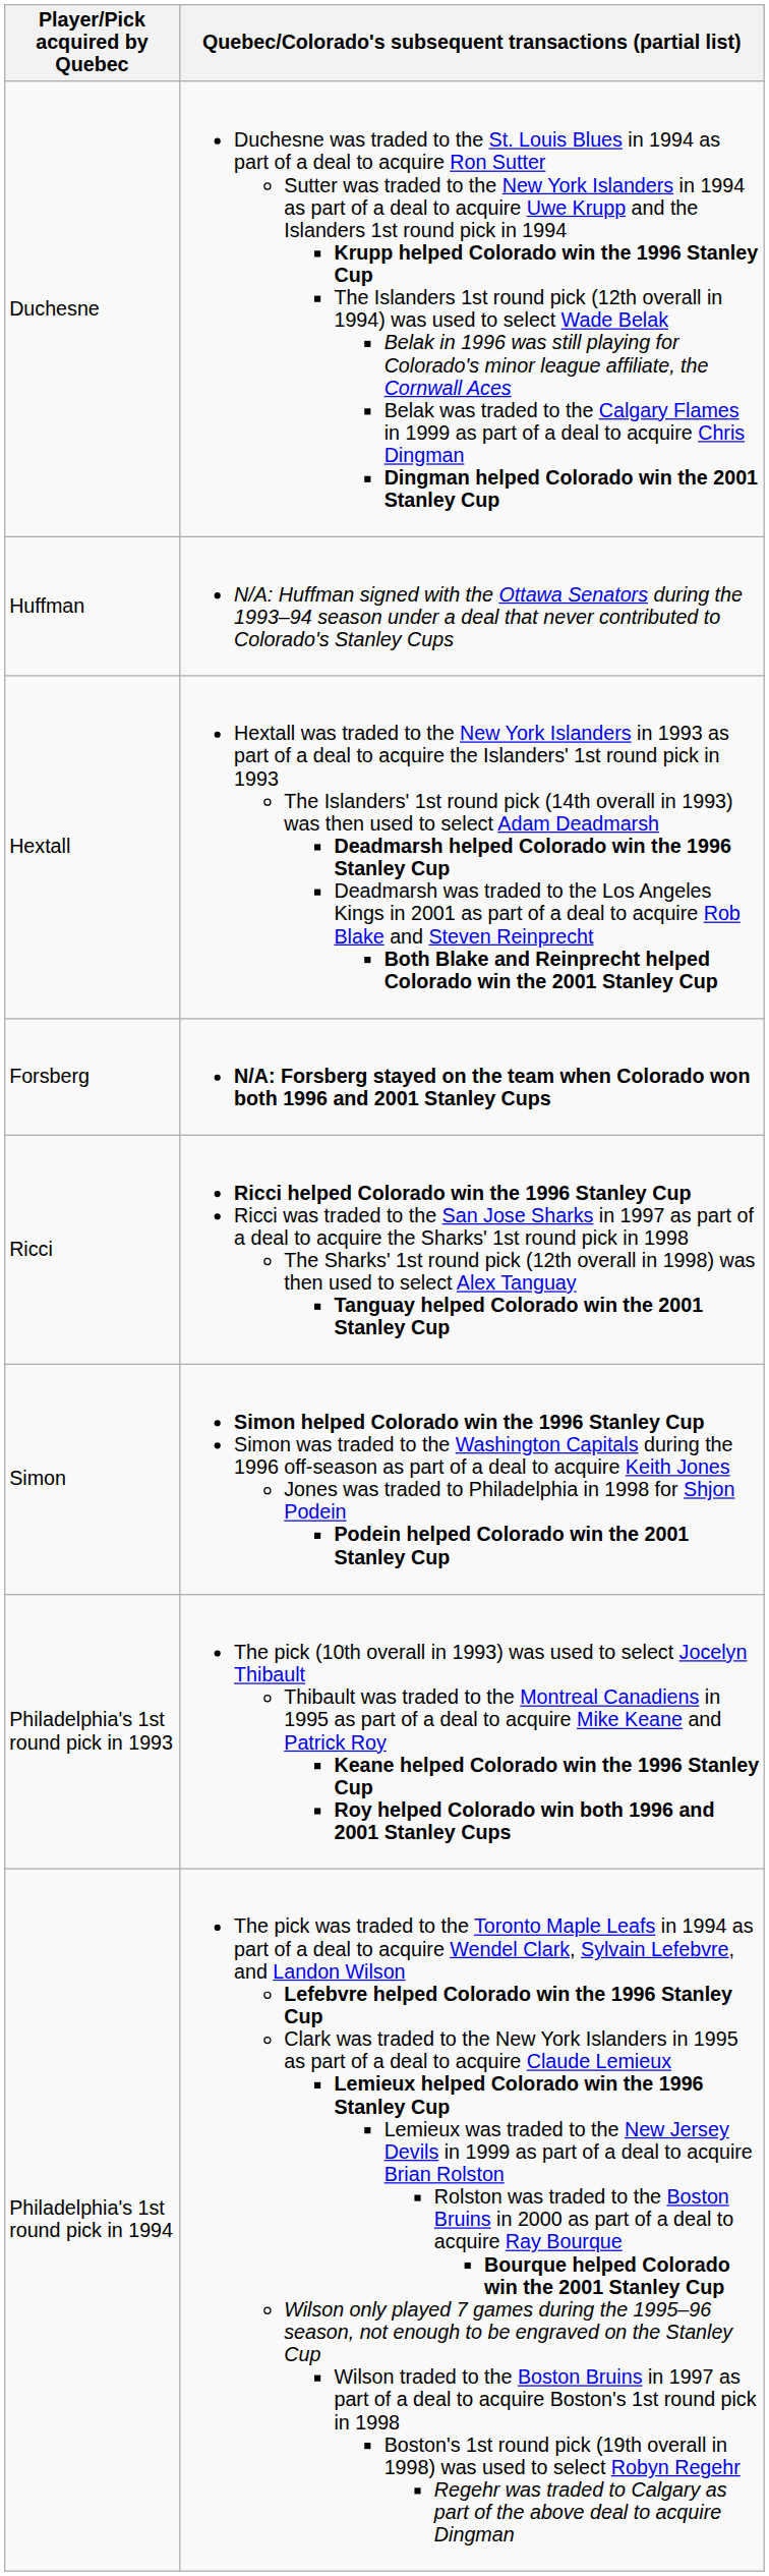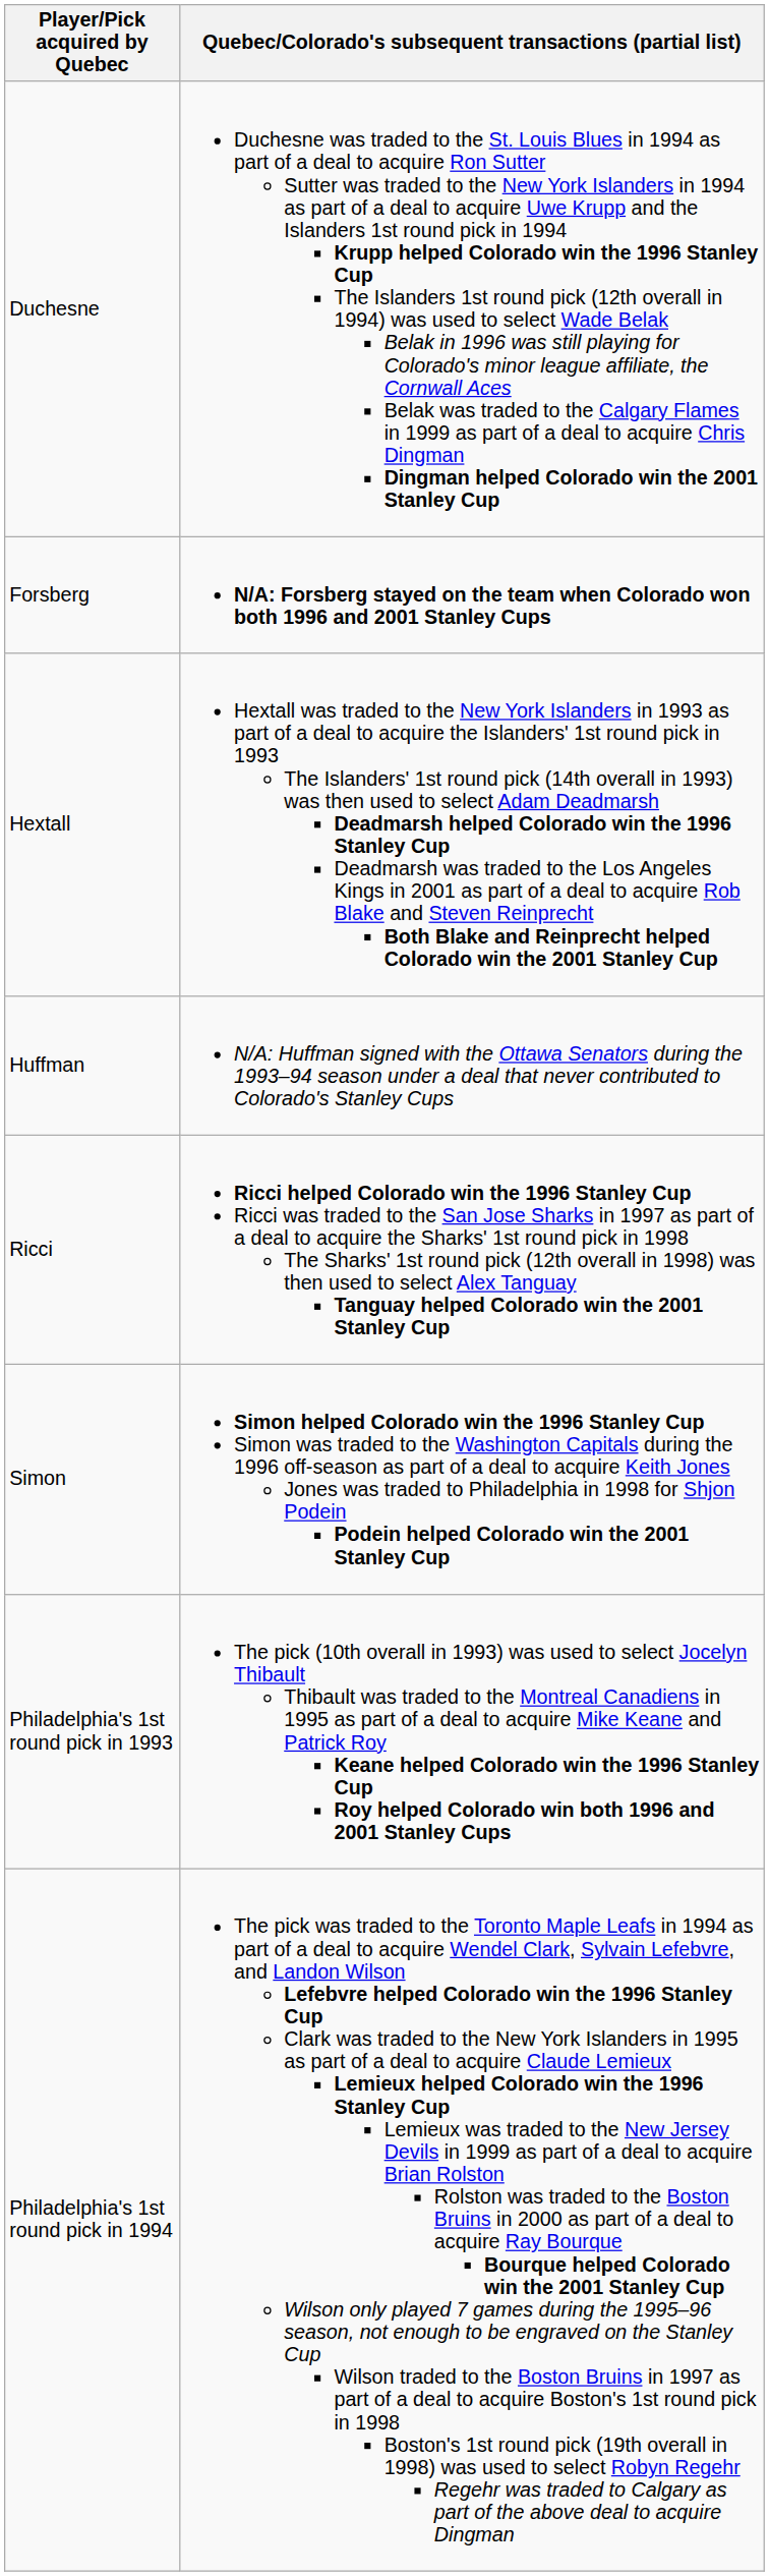 <table class="wikitable">
 <tr>
 <th>Player/Pick acquired by Quebec</th>
 <th>Quebec/Colorado's subsequent transactions (partial list)</th>
 </tr>
 <tr>
 <td>Duchesne</td>
 <td valign="top"><br><ul><li>Duchesne was traded to the <a href='#'>St. Louis Blues</a> in 1994 as part of a deal to acquire <a href='#'>Ron Sutter</a><ul><li>Sutter was traded to the <a href='#'>New York Islanders</a> in 1994 as part of a deal to acquire <a href='#'>Uwe Krupp</a> and the Islanders 1st round pick in 1994<ul><li><strong>Krupp helped Colorado win the 1996 Stanley Cup</strong></li><li>The Islanders 1st round pick (12th overall in 1994) was used to select <a href='#'>Wade Belak</a><ul><li><em>Belak in 1996 was still playing for Colorado's minor league affiliate, the <a href='#'>Cornwall Aces</a></em></li><li>Belak was traded to the <a href='#'>Calgary Flames</a> in 1999 as part of a deal to acquire <a href='#'>Chris Dingman</a></li><li><strong>Dingman helped Colorado win the 2001 Stanley Cup</strong></li></ul></li></ul></li></ul></li></ul></td>
 </tr>
 <tr>
-<td>Huffman</td>
-<td valign="top"><br><ul><li><em>N/A: Huffman signed with the <a href='#'>Ottawa Senators</a> during the 1993–94 season under a deal that never contributed to Colorado's Stanley Cups</em></li></ul></td>
+<td>Forsberg</td>
+<td valign="top"><br><ul><li><strong>N/A: Forsberg stayed on the team when Colorado won both 1996 and 2001 Stanley Cups</strong></li></ul></td>
 </tr>
 <tr>
 <td>Hextall</td>
 <td valign="top"><br><ul><li>Hextall was traded to the <a href='#'>New York Islanders</a> in 1993 as part of a deal to acquire the Islanders' 1st round pick in 1993<ul><li>The Islanders' 1st round pick (14th overall in 1993) was then used to select <a href='#'>Adam Deadmarsh</a><ul><li><strong>Deadmarsh helped Colorado win the 1996 Stanley Cup</strong></li><li>Deadmarsh was traded to the Los Angeles Kings in 2001 as part of a deal to acquire <a href='#'>Rob Blake</a> and <a href='#'>Steven Reinprecht</a><ul><li><strong>Both Blake and Reinprecht helped Colorado win the 2001 Stanley Cup</strong></li></ul></li></ul></li></ul></li></ul></td>
 </tr>
 <tr>
-<td>Forsberg</td>
-<td valign="top"><br><ul><li><strong>N/A: Forsberg stayed on the team when Colorado won both 1996 and 2001 Stanley Cups</strong></li></ul></td>
+<td>Huffman</td>
+<td valign="top"><br><ul><li><em>N/A: Huffman signed with the <a href='#'>Ottawa Senators</a> during the 1993–94 season under a deal that never contributed to Colorado's Stanley Cups</em></li></ul></td>
 </tr>
 <tr>
 <td>Ricci</td>
 <td valign="top"><br><ul><li><strong>Ricci helped Colorado win the 1996 Stanley Cup</strong></li><li>Ricci was traded to the <a href='#'>San Jose Sharks</a> in 1997 as part of a deal to acquire the Sharks' 1st round pick in 1998<ul><li>The Sharks' 1st round pick (12th overall in 1998) was then used to select <a href='#'>Alex Tanguay</a><ul><li><strong>Tanguay helped Colorado win the 2001 Stanley Cup</strong></li></ul></li></ul></li></ul></td>
 </tr>
 <tr>
 <td>Simon</td>
 <td valign="top"><br><ul><li><strong>Simon helped Colorado win the 1996 Stanley Cup</strong></li><li>Simon was traded to the <a href='#'>Washington Capitals</a> during the 1996 off-season as part of a deal to acquire <a href='#'>Keith Jones</a><ul><li>Jones was traded to Philadelphia in 1998 for <a href='#'>Shjon Podein</a><ul><li><strong>Podein helped Colorado win the 2001 Stanley Cup</strong></li></ul></li></ul></li></ul></td>
 </tr>
 <tr>
 <td>Philadelphia's 1st round pick in 1993</td>
 <td valign="top"><br><ul><li>The pick (10th overall in 1993) was used to select <a href='#'>Jocelyn Thibault</a><ul><li>Thibault was traded to the <a href='#'>Montreal Canadiens</a> in 1995 as part of a deal to acquire <a href='#'>Mike Keane</a> and <a href='#'>Patrick Roy</a><ul><li><strong>Keane helped Colorado win the 1996 Stanley Cup</strong></li><li><strong>Roy helped Colorado win both 1996 and 2001 Stanley Cups</strong></li></ul></li></ul></li></ul></td>
 </tr>
 <tr>
 <td>Philadelphia's 1st round pick in 1994</td>
 <td valign="top"><br><ul><li>The pick was traded to the <a href='#'>Toronto Maple Leafs</a> in 1994 as part of a deal to acquire <a href='#'>Wendel Clark</a>, <a href='#'>Sylvain Lefebvre</a>, and <a href='#'>Landon Wilson</a><ul><li><strong>Lefebvre helped Colorado win the 1996 Stanley Cup</strong></li><li>Clark was traded to the New York Islanders in 1995 as part of a deal to acquire <a href='#'>Claude Lemieux</a><ul><li><strong>Lemieux helped Colorado win the 1996 Stanley Cup</strong><ul><li>Lemieux was traded to the <a href='#'>New Jersey Devils</a> in 1999 as part of a deal to acquire <a href='#'>Brian Rolston</a><ul><li>Rolston was traded to the <a href='#'>Boston Bruins</a> in 2000 as part of a deal to acquire <a href='#'>Ray Bourque</a><ul><li><strong>Bourque helped Colorado win the 2001 Stanley Cup</strong></li></ul></li></ul></li></ul></li></ul></li><li><em>Wilson only played 7 games during the 1995–96 season, not enough to be engraved on the Stanley Cup</em><ul><li>Wilson traded to the <a href='#'>Boston Bruins</a> in 1997 as part of a deal to acquire Boston's 1st round pick in 1998<ul><li>Boston's 1st round pick (19th overall in 1998) was used to select <a href='#'>Robyn Regehr</a><ul><li><em>Regehr was traded to Calgary as part of the above deal to acquire Dingman</em></li></ul></li></ul></li></ul></li></ul></li></ul></td>
 </tr>
 </table>
